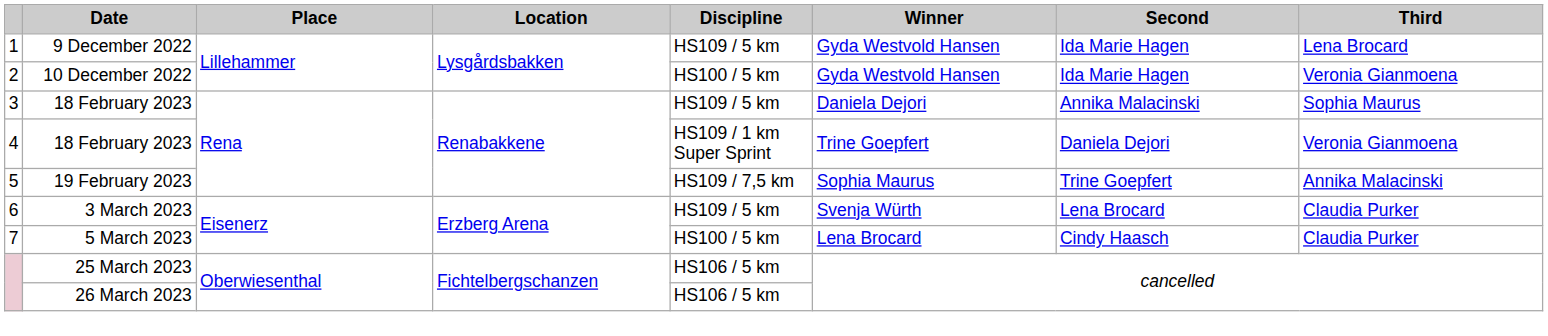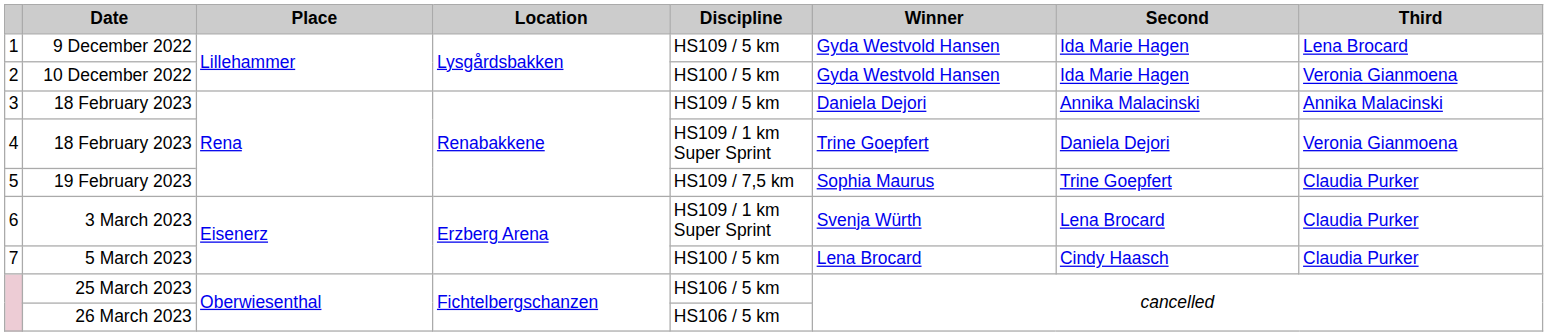 <table class="wikitable plainrowheaders" style="background:#fff; font-size:86%; line-height:16px; border:grey solid 1px; border-collapse:collapse;">
 <tr>
 <th scope="col" style="background:#ccc; width=20 px;"></th>
 <th scope="col" style="background:#ccc; width:130px;">Date</th>
 <th scope="col" style="background:#ccc; width:180px;">Place</th>
 <th scope="col" style="background:#ccc; width:180px;">Location</th>
 <th scope="col" style="background:#ccc; width:106px;">Discipline</th>
 <th scope="col" style="background:#ccc; width:185px;">Winner</th>
 <th scope="col" style="background:#ccc; width:185px;">Second</th>
 <th scope="col" style="background:#ccc; width:185px;">Third</th>
 </tr>
 <tr>
 <td align="center">1</td>
 <td align="right">9 December 2022</td>
 <td rowspan=2> <a href='#'>Lillehammer</a></td>
 <td rowspan=2><a href='#'>Lysgårdsbakken</a></td>
 <td>HS109 / 5 km</td>
 <td> <a href='#'>Gyda Westvold Hansen</a></td>
 <td> <a href='#'>Ida Marie Hagen</a></td>
 <td> <a href='#'>Lena Brocard</a></td>
 </tr>
 <tr>
 <td align="center">2</td>
 <td align="right">10 December 2022</td>
 <td>HS100 / 5 km</td>
 <td> <a href='#'>Gyda Westvold Hansen</a></td>
 <td> <a href='#'>Ida Marie Hagen</a></td>
 <td> <a href='#'>Veronia Gianmoena</a></td>
 </tr>
 <tr>
 <td align="center">3</td>
 <td align="right">18 February 2023</td>
 <td rowspan=3> <a href='#'>Rena</a></td>
 <td rowspan=3><a href='#'>Renabakkene</a></td>
 <td>HS109 / 5 km</td>
 <td> <a href='#'>Daniela Dejori</a></td>
 <td> <a href='#'>Annika Malacinski</a></td>
-<td> <a href='#'>Sophia Maurus</a></td>
+<td> <a href='#'>Annika Malacinski</a></td>
 </tr>
 <tr>
 <td align="center">4</td>
 <td align="right">18 February 2023</td>
 <td>HS109 / 1 km Super Sprint</td>
 <td> <a href='#'>Trine Goepfert</a></td>
 <td> <a href='#'>Daniela Dejori</a></td>
 <td> <a href='#'>Veronia Gianmoena</a></td>
 </tr>
 <tr>
 <td align="center">5</td>
 <td align="right">19 February 2023</td>
 <td>HS109 / 7,5 km</td>
 <td> <a href='#'>Sophia Maurus</a></td>
 <td> <a href='#'>Trine Goepfert</a></td>
-<td> <a href='#'>Annika Malacinski</a></td>
+<td> <a href='#'>Claudia Purker</a></td>
 </tr>
 <tr>
 <td align="center">6</td>
 <td align="right">3 March 2023</td>
 <td rowspan=2> <a href='#'>Eisenerz</a></td>
 <td rowspan=2><a href='#'>Erzberg Arena</a></td>
-<td>HS109 / 5 km</td>
+<td>HS109 / 1 km Super Sprint</td>
 <td> <a href='#'>Svenja Würth</a></td>
 <td> <a href='#'>Lena Brocard</a></td>
 <td> <a href='#'>Claudia Purker</a></td>
 </tr>
 <tr>
 <td align="center">7</td>
 <td align="right">5 March 2023</td>
 <td>HS100 / 5 km</td>
 <td> <a href='#'>Lena Brocard</a></td>
 <td> <a href='#'>Cindy Haasch</a></td>
 <td> <a href='#'>Claudia Purker</a></td>
 </tr>
 <tr>
 <td rowspan=2 bgcolor="EDCCD5"></td>
 <td align="right">25 March 2023</td>
 <td rowspan=2> <a href='#'>Oberwiesenthal</a></td>
 <td rowspan=2><a href='#'>Fichtelbergschanzen</a></td>
 <td>HS106 / 5 km</td>
 <td rowspan=2 colspan=3 align=center><em>cancelled</em></td>
 </tr>
 <tr>
 <td align="right">26 March 2023</td>
 <td>HS106 / 5 km</td>
 </tr>
 </table>
